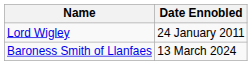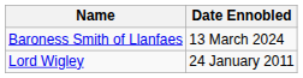 <table class="wikitable">
 <tr>
 <th>Name</th>
 <th>Date Ennobled</th>
 </tr>
 <tr>
+<td><a href='#'>Baroness Smith of Llanfaes</a></td>
+<td>13 March 2024</td>
+</tr>
+<tr>
 <td><a href='#'>Lord Wigley</a></td>
 <td>24 January 2011</td>
 </tr>
-<tr>
-<td><a href='#'>Baroness Smith of Llanfaes</a></td>
-<td>13 March 2024</td>
-</tr>
 </table>
